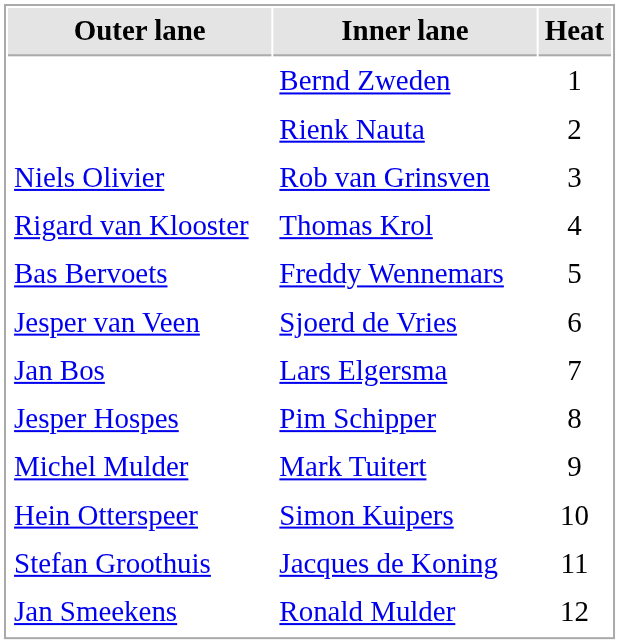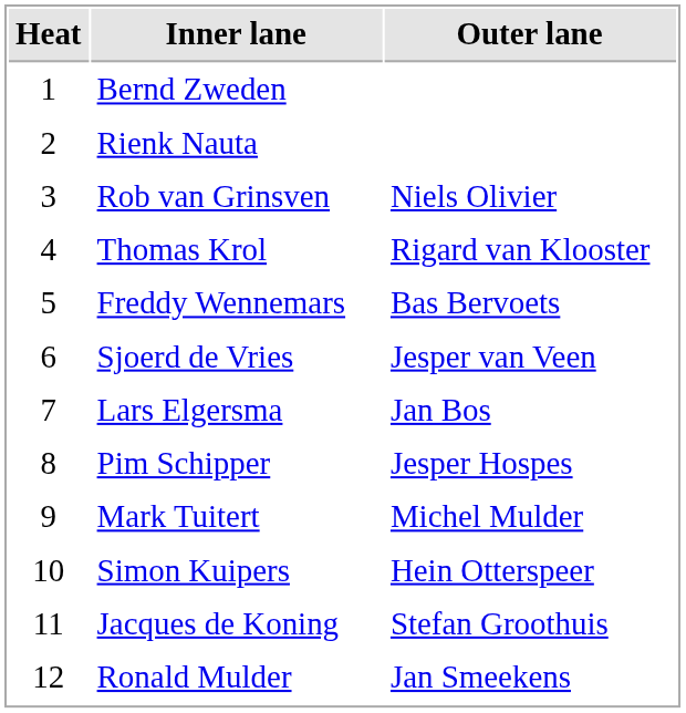 <table cellspacing="1" cellpadding="3" style="border:1px solid #AAAAAA;font-size:90%">
 <tr bgcolor="#E4E4E4">
+<th style="border-bottom:1px solid #AAAAAA" width=15>Heat</th>
+<th style="border-bottom:1px solid #AAAAAA" width=125>Inner lane</th>
 <th style="border-bottom:1px solid #AAAAAA" width=125>Outer lane</th>
-<th style="border-bottom:1px solid #AAAAAA" width=125>Inner lane</th>
-<th style="border-bottom:1px solid #AAAAAA" width=15>Heat</th>
 </tr>
 <tr>
+<td align=center>1</td>
+<td><a href='#'>Bernd Zweden</a></td>
 <td></td>
-<td><a href='#'>Bernd Zweden</a></td>
-<td align=center>1</td>
 </tr>
 <tr>
+<td align=center>2</td>
+<td><a href='#'>Rienk Nauta</a></td>
 <td></td>
-<td><a href='#'>Rienk Nauta</a></td>
-<td align=center>2</td>
 </tr>
 <tr>
+<td align=center>3</td>
+<td><a href='#'>Rob van Grinsven</a></td>
 <td><a href='#'>Niels Olivier</a></td>
-<td><a href='#'>Rob van Grinsven</a></td>
-<td align=center>3</td>
 </tr>
 <tr>
+<td align=center>4</td>
+<td><a href='#'>Thomas Krol</a></td>
 <td><a href='#'>Rigard van Klooster</a></td>
-<td><a href='#'>Thomas Krol</a></td>
-<td align=center>4</td>
 </tr>
 <tr>
+<td align=center>5</td>
+<td><a href='#'>Freddy Wennemars</a></td>
 <td><a href='#'>Bas Bervoets</a></td>
-<td><a href='#'>Freddy Wennemars</a></td>
-<td align=center>5</td>
 </tr>
 <tr>
+<td align=center>6</td>
+<td><a href='#'>Sjoerd de Vries</a></td>
 <td><a href='#'>Jesper van Veen</a></td>
-<td><a href='#'>Sjoerd de Vries</a></td>
-<td align=center>6</td>
 </tr>
 <tr>
+<td align=center>7</td>
+<td><a href='#'>Lars Elgersma</a></td>
 <td><a href='#'>Jan Bos</a></td>
-<td><a href='#'>Lars Elgersma</a></td>
-<td align=center>7</td>
 </tr>
 <tr>
+<td align=center>8</td>
+<td><a href='#'>Pim Schipper</a></td>
 <td><a href='#'>Jesper Hospes</a></td>
-<td><a href='#'>Pim Schipper</a></td>
-<td align=center>8</td>
 </tr>
 <tr>
+<td align=center>9</td>
+<td><a href='#'>Mark Tuitert</a></td>
 <td><a href='#'>Michel Mulder</a></td>
-<td><a href='#'>Mark Tuitert</a></td>
-<td align=center>9</td>
 </tr>
 <tr>
+<td align=center>10</td>
+<td><a href='#'>Simon Kuipers</a></td>
 <td><a href='#'>Hein Otterspeer</a></td>
-<td><a href='#'>Simon Kuipers</a></td>
-<td align=center>10</td>
 </tr>
 <tr>
+<td align=center>11</td>
+<td><a href='#'>Jacques de Koning</a></td>
 <td><a href='#'>Stefan Groothuis</a></td>
-<td><a href='#'>Jacques de Koning</a></td>
-<td align=center>11</td>
 </tr>
 <tr>
+<td align=center>12</td>
+<td><a href='#'>Ronald Mulder</a></td>
 <td><a href='#'>Jan Smeekens</a></td>
-<td><a href='#'>Ronald Mulder</a></td>
-<td align=center>12</td>
 </tr>
 </table>
